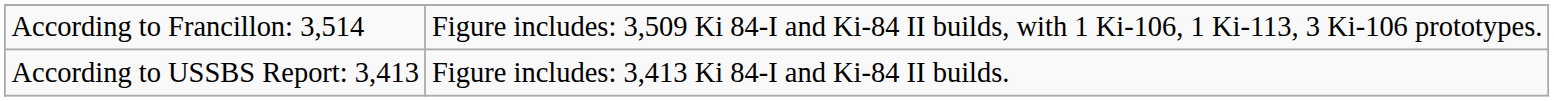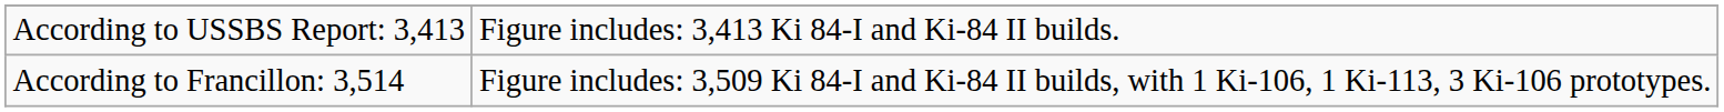 <table class="wikitable" style="text-align: right;">
 <tr>
+</tr>
+<tr>
+<td style="text-align:left">According to USSBS  Report: 3,413</td>
+<td style="text-align:left">Figure includes: 3,413 Ki 84-I and Ki-84 II builds.</td>
 </tr>
 <tr>
 <td style="text-align:left">According to Francillon: 3,514</td>
 <td style="text-align:left">Figure includes: 3,509 Ki 84-I and Ki-84 II builds, with 1 Ki-106, 1 Ki-113, 3 Ki-106 prototypes.</td>
 </tr>
-<tr>
-<td style="text-align:left">According to USSBS  Report: 3,413</td>
-<td style="text-align:left">Figure includes: 3,413 Ki 84-I and Ki-84 II builds.</td>
-</tr>
 </table>
